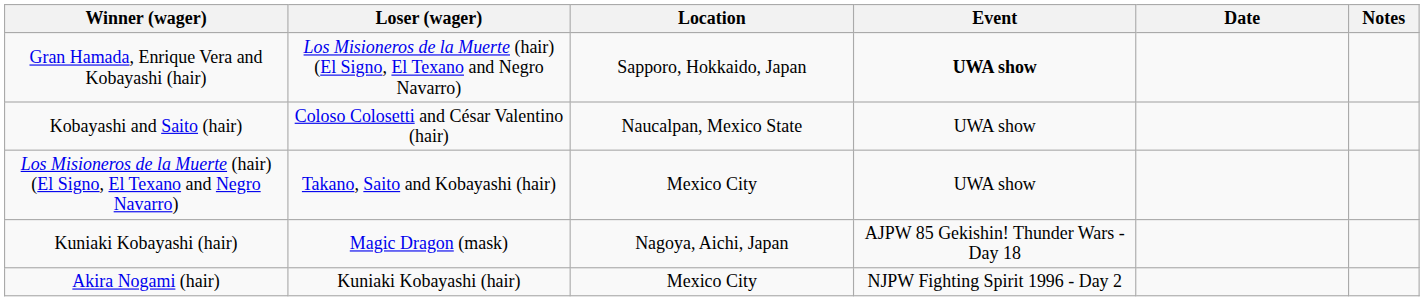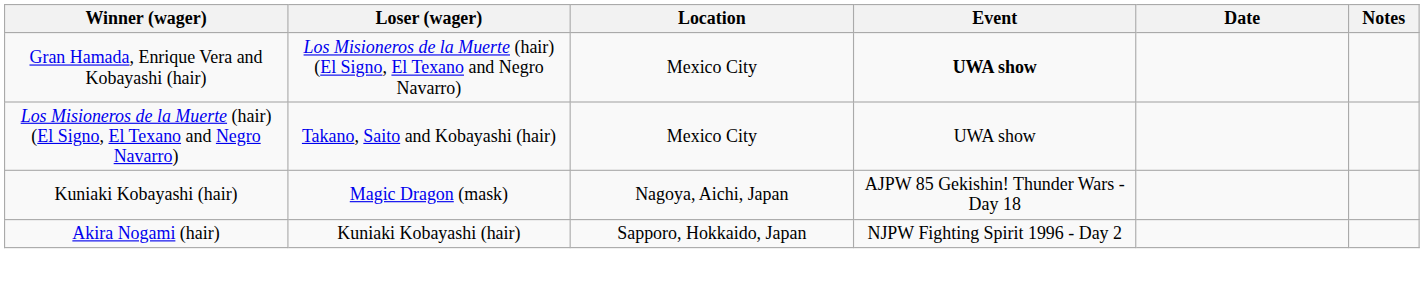 <table class="wikitable sortable" width=100%  style="text-align: center">
 <tr>
 <th width=20% scope="col">Winner (wager)</th>
 <th width=20% scope="col">Loser (wager)</th>
 <th width=20% scope="col">Location</th>
 <th width=20% scope="col">Event</th>
 <th width=15% scope="col">Date</th>
 <th class="unsortable" width=5% scope="col">Notes</th>
 </tr>
 <tr>
 <td><a href='#'>Gran Hamada</a>, Enrique Vera and Kobayashi (hair)</td>
 <td><em><a href='#'>Los Misioneros de la Muerte</a></em> (hair)<br>(<a href='#'>El Signo</a>, <a href='#'>El Texano</a> and Negro Navarro)</td>
-<td>Sapporo, Hokkaido, Japan</td>
+<td>Mexico City</td>
 <td><strong>UWA show</strong></td>
 <td></td>
 <td></td>
-</tr>
-<tr>
-<td>Kobayashi and <a href='#'>Saito</a> (hair)</td>
-<td><a href='#'>Coloso Colosetti</a> and César Valentino (hair)</td>
-<td>Naucalpan, Mexico State</td>
-<td>UWA show</td>
-<td></td>
-<td> </td>
 </tr>
 <tr>
 <td><em><a href='#'>Los Misioneros de la Muerte</a></em> (hair)<br>(<a href='#'>El Signo</a>, <a href='#'>El Texano</a> and <a href='#'>Negro Navarro</a>)</td>
 <td><a href='#'>Takano</a>, <a href='#'>Saito</a> and Kobayashi (hair)</td>
 <td>Mexico City</td>
 <td>UWA show</td>
 <td></td>
 <td></td>
 </tr>
 <tr>
 <td>Kuniaki Kobayashi (hair)</td>
 <td><a href='#'>Magic Dragon</a> (mask)</td>
 <td>Nagoya, Aichi, Japan</td>
 <td>AJPW 85 Gekishin! Thunder Wars - Day 18</td>
 <td></td>
 <td> </td>
 </tr>
 <tr>
 <td><a href='#'>Akira Nogami</a> (hair)</td>
 <td>Kuniaki Kobayashi (hair)</td>
-<td>Mexico City</td>
+<td>Sapporo, Hokkaido, Japan</td>
 <td>NJPW Fighting Spirit 1996 - Day 2</td>
 <td></td>
 <td></td>
 </tr>
 </table>
